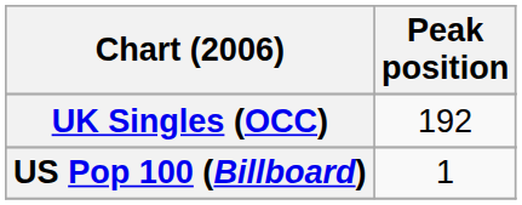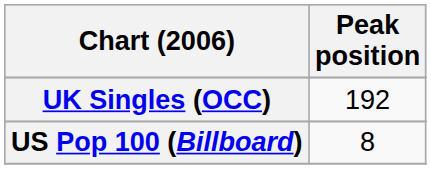 <table class="wikitable sortable plainrowheaders" style="text-align:center">
 <tr>
 <th>Chart (2006)</th>
 <th>Peak<br>position</th>
 </tr>
 <tr>
 </tr>
 <tr>
 <th scope="row"><a href='#'>UK Singles</a> (<a href='#'>OCC</a>)</th>
 <td>192</td>
 </tr>
 <tr>
 </tr>
 <tr>
 </tr>
 <tr>
 </tr>
 <tr>
 </tr>
 <tr>
 <th scope="row">US <a href='#'>Pop 100</a> (<em><a href='#'>Billboard</a></em>)</th>
-<td align="center">1</td>
+<td align="center">8</td>
 </tr>
 <tr>
 </tr>
 </table>
